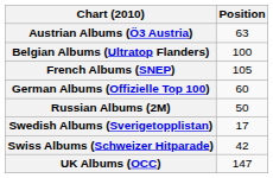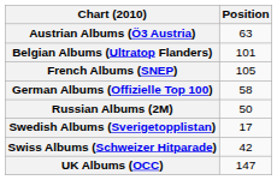 <table class="wikitable sortable plainrowheaders" style="text-align:center">
 <tr>
 <th scope="col">Chart (2010)</th>
 <th scope="col">Position</th>
 </tr>
 <tr>
 <th scope="row">Austrian Albums (<a href='#'>Ö3 Austria</a>)</th>
 <td>63</td>
 </tr>
 <tr>
 <th scope="row">Belgian Albums (<a href='#'>Ultratop</a> Flanders)</th>
-<td>100</td>
+<td>101</td>
 </tr>
 <tr>
 <th scope="row">French Albums (<a href='#'>SNEP</a>)</th>
 <td>105</td>
 </tr>
 <tr>
 <th scope="row">German Albums (<a href='#'>Offizielle Top 100</a>)</th>
-<td>60</td>
+<td>58</td>
 </tr>
 <tr>
 <th scope="row">Russian Albums (2M)</th>
 <td>50</td>
 </tr>
 <tr>
 <th scope="row">Swedish Albums (<a href='#'>Sverigetopplistan</a>)</th>
 <td>17</td>
 </tr>
 <tr>
 <th scope="row">Swiss Albums (<a href='#'>Schweizer Hitparade</a>)</th>
 <td>42</td>
 </tr>
 <tr>
 <th scope="row">UK Albums (<a href='#'>OCC</a>)</th>
 <td>147</td>
 </tr>
 </table>
